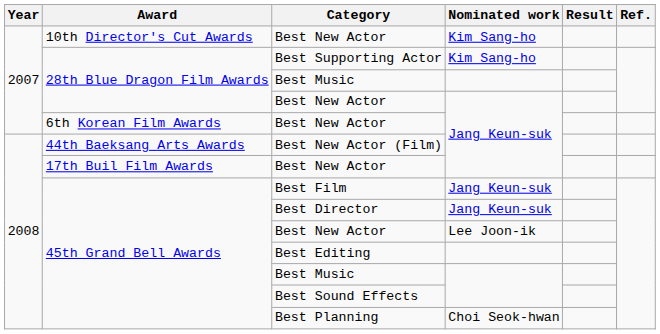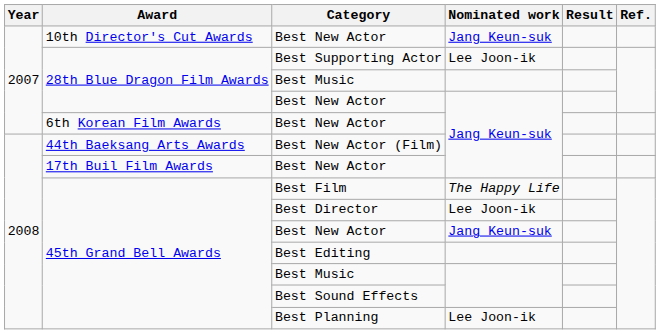 <table class="wikitable sortable">
 <tr>
 <th>Year</th>
 <th>Award</th>
 <th>Category</th>
 <th>Nominated work</th>
 <th>Result</th>
 <th>Ref.</th>
 </tr>
 <tr>
 <td rowspan="5">2007</td>
 <td>10th <a href='#'>Director's Cut Awards</a></td>
 <td>Best New Actor</td>
-<td><a href='#'>Kim Sang-ho</a></td>
+<td><a href='#'>Jang Keun-suk</a></td>
 <td></td>
 <td></td>
 </tr>
 <tr>
 <td rowspan="3"><a href='#'>28th Blue Dragon Film Awards</a></td>
 <td>Best Supporting Actor</td>
-<td><a href='#'>Kim Sang-ho</a></td>
+<td>Lee Joon-ik</td>
 <td></td>
 <td rowspan="3"></td>
 </tr>
 <tr>
 <td>Best Music</td>
 <td></td>
 <td></td>
 </tr>
 <tr>
 <td>Best New Actor</td>
 <td rowspan="4"><a href='#'>Jang Keun-suk</a></td>
 <td></td>
 </tr>
 <tr>
 <td>6th <a href='#'>Korean Film Awards</a></td>
 <td>Best New Actor</td>
 <td></td>
 <td></td>
 </tr>
 <tr>
 <td rowspan="12">2008</td>
 <td><a href='#'>44th Baeksang Arts Awards</a></td>
 <td>Best New Actor (Film)</td>
 <td></td>
 <td></td>
 </tr>
 <tr>
 <td><a href='#'>17th Buil Film Awards</a></td>
 <td>Best New Actor</td>
 <td></td>
 <td></td>
 </tr>
 <tr>
 <td rowspan="7"><a href='#'>45th Grand Bell Awards</a></td>
 <td>Best Film</td>
-<td><a href='#'>Jang Keun-suk</a></td>
+<td><em>The Happy Life</em></td>
 <td></td>
 <td rowspan="7"></td>
 </tr>
 <tr>
 <td>Best Director</td>
-<td><a href='#'>Jang Keun-suk</a></td>
+<td>Lee Joon-ik</td>
 <td></td>
 </tr>
 <tr>
 <td>Best New Actor</td>
-<td>Lee Joon-ik</td>
+<td><a href='#'>Jang Keun-suk</a></td>
 <td></td>
 </tr>
 <tr>
 <td>Best Editing</td>
 <td></td>
 <td></td>
 </tr>
 <tr>
 <td>Best Music</td>
 <td rowspan="2"></td>
 <td></td>
 </tr>
 <tr>
 <td>Best Sound Effects</td>
 <td></td>
 </tr>
 <tr>
 <td>Best Planning</td>
-<td>Choi Seok-hwan</td>
+<td>Lee Joon-ik</td>
 <td></td>
 </tr>
 </table>
